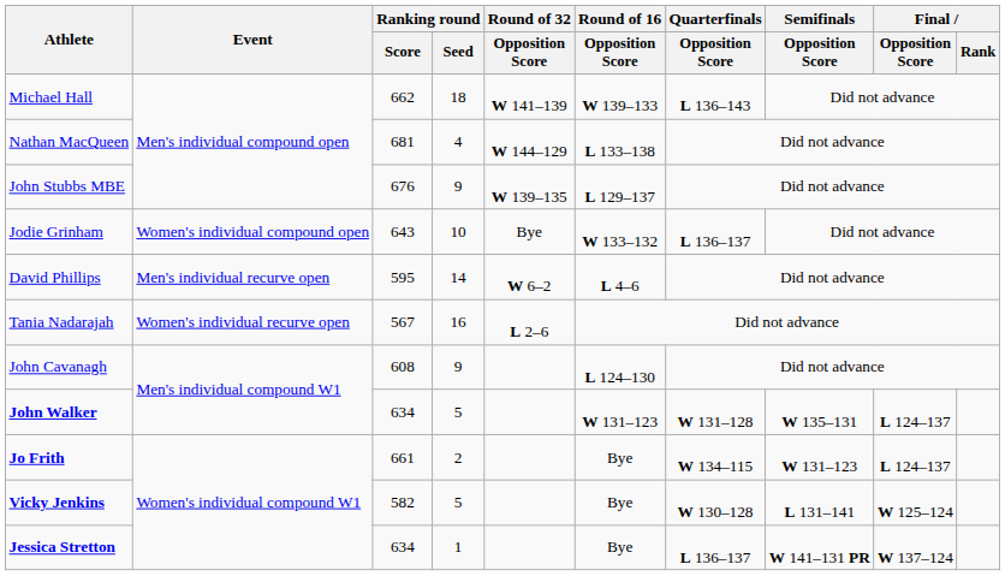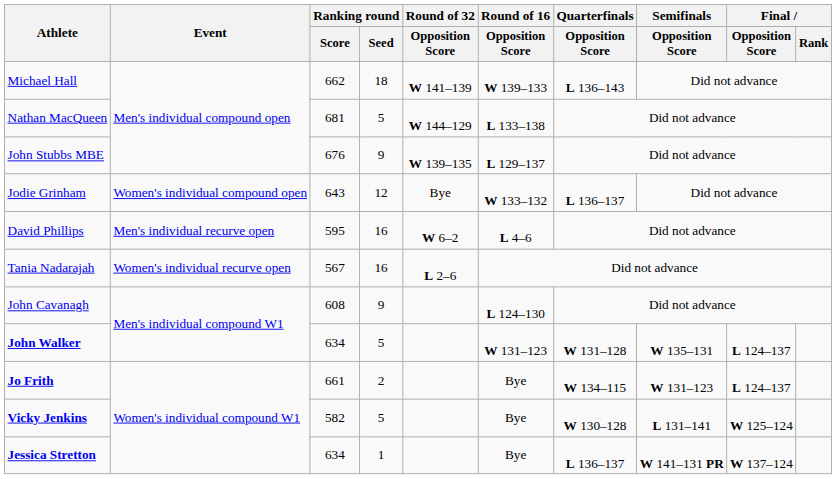 <table class="wikitable" style="font-size:90%">
 <tr>
 <th rowspan=2>Athlete</th>
 <th rowspan=2>Event</th>
 <th colspan="2">Ranking round</th>
 <th>Round of 32</th>
 <th>Round of 16</th>
 <th>Quarterfinals</th>
 <th>Semifinals</th>
 <th colspan="2">Final / </th>
 </tr>
 <tr style="font-size:95%">
 <th>Score</th>
 <th>Seed</th>
 <th>Opposition<br>Score</th>
 <th>Opposition<br>Score</th>
 <th>Opposition<br>Score</th>
 <th>Opposition<br>Score</th>
 <th>Opposition<br>Score</th>
 <th>Rank</th>
 </tr>
 <tr align=center>
 <td align=left><a href='#'>Michael Hall</a></td>
 <td style="text-align:left;" rowspan="3"><a href='#'>Men's individual compound open</a></td>
 <td>662</td>
 <td>18</td>
 <td><br><strong>W</strong> 141–139</td>
 <td><br><strong>W</strong> 139–133</td>
 <td><br><strong>L</strong> 136–143</td>
 <td colspan="3">Did not advance</td>
 </tr>
 <tr align=center>
 <td align=left><a href='#'>Nathan MacQueen</a></td>
 <td>681</td>
-<td>4</td>
+<td>5</td>
 <td><br><strong>W</strong> 144–129</td>
 <td><br><strong>L</strong> 133–138</td>
 <td colspan="4">Did not advance</td>
 </tr>
 <tr align=center>
 <td align=left><a href='#'>John Stubbs MBE</a></td>
 <td>676</td>
 <td>9</td>
 <td><br><strong>W</strong> 139–135</td>
 <td><br><strong>L</strong> 129–137</td>
 <td colspan="4">Did not advance</td>
 </tr>
 <tr align=center>
 <td align=left><a href='#'>Jodie Grinham</a></td>
 <td align=left><a href='#'>Women's individual compound open</a></td>
 <td>643</td>
-<td>10</td>
+<td>12</td>
 <td>Bye</td>
 <td><br><strong>W</strong> 133–132</td>
 <td><br><strong>L</strong> 136–137</td>
 <td colspan="3">Did not advance</td>
 </tr>
 <tr align=center>
 <td align=left><a href='#'>David Phillips</a></td>
 <td align=left><a href='#'>Men's individual recurve open</a></td>
 <td>595</td>
-<td>14</td>
+<td>16</td>
 <td><br><strong>W</strong> 6–2</td>
 <td><br><strong>L</strong> 4–6</td>
 <td colspan="4">Did not advance</td>
 </tr>
 <tr align=center>
 <td align=left><a href='#'>Tania Nadarajah</a></td>
 <td align=left><a href='#'>Women's individual recurve open</a></td>
 <td>567</td>
 <td>16</td>
 <td><br><strong>L</strong> 2–6</td>
 <td colspan="5">Did not advance</td>
 </tr>
 <tr align=center>
 <td align=left><a href='#'>John Cavanagh</a></td>
 <td style="text-align:left;" rowspan="2"><a href='#'>Men's individual compound W1</a></td>
 <td>608</td>
 <td>9</td>
 <td></td>
 <td><br><strong>L</strong> 124–130</td>
 <td colspan="4">Did not advance</td>
 </tr>
 <tr align=center>
 <td align=left><strong><a href='#'>John Walker</a></strong></td>
 <td>634</td>
 <td>5</td>
 <td></td>
 <td><br><strong>W</strong> 131–123</td>
 <td><br><strong>W</strong> 131–128</td>
 <td><br><strong>W</strong> 135–131</td>
 <td><br><strong>L</strong> 124–137</td>
 <td></td>
 </tr>
 <tr align=center>
 <td align=left><strong><a href='#'>Jo Frith</a></strong></td>
 <td style="text-align:left;" rowspan="3"><a href='#'>Women's individual compound W1</a></td>
 <td>661</td>
 <td>2</td>
 <td></td>
 <td>Bye</td>
 <td><br><strong>W</strong> 134–115</td>
 <td><br><strong>W</strong> 131–123</td>
 <td><br><strong>L</strong> 124–137</td>
 <td></td>
 </tr>
 <tr align=center>
 <td align=left><strong><a href='#'>Vicky Jenkins</a></strong></td>
 <td>582</td>
 <td>5</td>
 <td></td>
 <td>Bye</td>
 <td><br><strong>W</strong> 130–128</td>
 <td><br><strong>L</strong> 131–141</td>
 <td><br><strong>W</strong> 125–124</td>
 <td></td>
 </tr>
 <tr align=center>
 <td align=left><strong><a href='#'>Jessica Stretton</a></strong></td>
 <td>634</td>
 <td>1</td>
 <td></td>
 <td>Bye</td>
 <td><br><strong>L</strong> 136–137</td>
 <td><br><strong>W</strong> 141–131 <strong>PR</strong></td>
 <td><br><strong>W</strong> 137–124</td>
 <td></td>
 </tr>
 </table>
